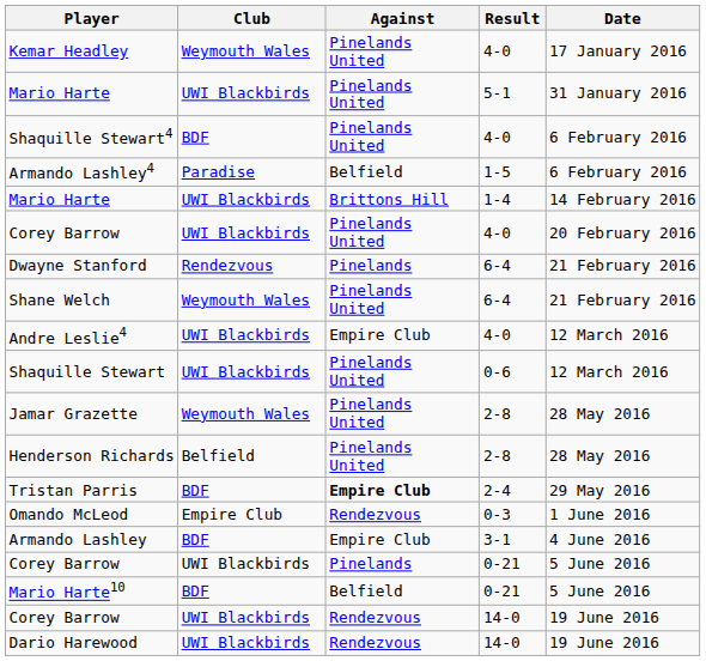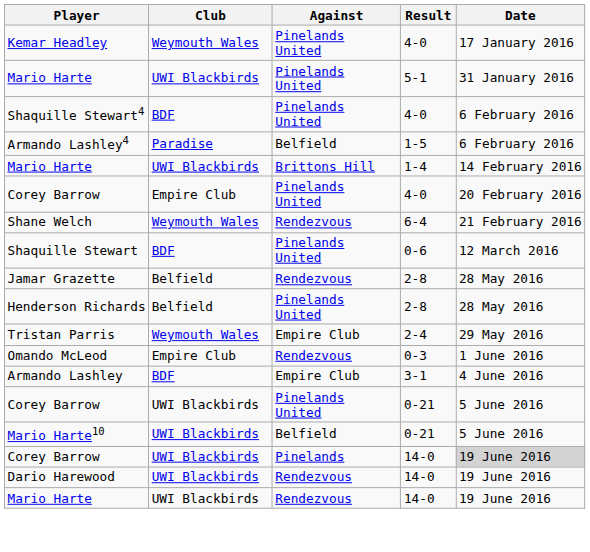 <table class="wikitable" align="center">
 <tr>
 <th>Player</th>
 <th width=120>Club</th>
 <th width=125>Against</th>
 <th width=50>Result</th>
 <th>Date</th>
 </tr>
 <tr>
 <td><a href='#'>Kemar Headley</a></td>
 <td><a href='#'>Weymouth Wales</a></td>
 <td><a href='#'>Pinelands United</a></td>
 <td>4-0</td>
 <td>17 January 2016</td>
 </tr>
 <tr>
 <td><a href='#'>Mario Harte</a></td>
 <td><a href='#'>UWI Blackbirds</a></td>
 <td><a href='#'>Pinelands United</a></td>
 <td>5-1</td>
 <td>31 January 2016</td>
 </tr>
 <tr>
 <td>Shaquille Stewart<sup>4</sup></td>
 <td><a href='#'>BDF</a></td>
 <td><a href='#'>Pinelands United</a></td>
 <td>4-0</td>
 <td>6 February 2016</td>
 </tr>
 <tr>
 <td>Armando Lashley<sup>4</sup></td>
 <td><a href='#'>Paradise</a></td>
 <td>Belfield</td>
 <td>1-5</td>
 <td>6 February 2016</td>
 </tr>
 <tr>
 <td><a href='#'>Mario Harte</a></td>
 <td><a href='#'>UWI Blackbirds</a></td>
 <td><a href='#'>Brittons Hill</a></td>
 <td>1-4</td>
 <td>14 February 2016</td>
 </tr>
 <tr>
 <td>Corey Barrow</td>
-<td><a href='#'>UWI Blackbirds</a></td>
+<td>Empire Club</td>
 <td><a href='#'>Pinelands United</a></td>
 <td>4-0</td>
 <td>20 February 2016</td>
 </tr>
 <tr>
-<td>Dwayne Stanford</td>
+<td>Shane Welch</td>
+<td><a href='#'>Weymouth Wales</a></td>
 <td><a href='#'>Rendezvous</a></td>
-<td><a href='#'>Pinelands</a></td>
 <td>6-4</td>
 <td>21 February 2016</td>
 </tr>
 <tr>
-<td>Shane Welch</td>
-<td><a href='#'>Weymouth Wales</a></td>
-<td><a href='#'>Pinelands United</a></td>
-<td>6-4</td>
-<td>21 February 2016</td>
-</tr>
-<tr>
-<td>Andre Leslie<sup>4</sup></td>
-<td><a href='#'>UWI Blackbirds</a></td>
-<td>Empire Club</td>
-<td>4-0</td>
-<td>12 March 2016</td>
-</tr>
-<tr>
 <td>Shaquille Stewart</td>
-<td><a href='#'>UWI Blackbirds</a></td>
+<td><a href='#'>BDF</a></td>
 <td><a href='#'>Pinelands United</a></td>
 <td>0-6</td>
 <td>12 March 2016</td>
 </tr>
 <tr>
 <td>Jamar Grazette</td>
-<td><a href='#'>Weymouth Wales</a></td>
-<td><a href='#'>Pinelands United</a></td>
+<td>Belfield</td>
+<td><a href='#'>Rendezvous</a></td>
 <td>2-8</td>
 <td>28 May 2016</td>
 </tr>
 <tr>
 <td>Henderson Richards</td>
 <td>Belfield</td>
 <td><a href='#'>Pinelands United</a></td>
 <td>2-8</td>
 <td>28 May 2016</td>
 </tr>
 <tr>
 <td>Tristan Parris</td>
-<td><a href='#'>BDF</a></td>
-<td><strong>Empire Club</strong></td>
+<td><a href='#'>Weymouth Wales</a></td>
+<td>Empire Club</td>
 <td>2-4</td>
 <td>29 May 2016</td>
 </tr>
 <tr>
 <td>Omando McLeod</td>
 <td>Empire Club</td>
 <td><a href='#'>Rendezvous</a></td>
 <td>0-3</td>
 <td>1 June 2016</td>
 </tr>
 <tr>
 <td>Armando Lashley</td>
 <td><a href='#'>BDF</a></td>
 <td>Empire Club</td>
 <td>3-1</td>
 <td>4 June 2016</td>
 </tr>
 <tr>
 <td>Corey Barrow</td>
 <td>UWI Blackbirds</td>
-<td><a href='#'>Pinelands</a></td>
+<td><a href='#'>Pinelands United</a></td>
 <td>0-21</td>
 <td>5 June 2016</td>
 </tr>
 <tr>
 <td><a href='#'>Mario Harte</a><sup>10</sup></td>
-<td><a href='#'>BDF</a></td>
+<td><a href='#'>UWI Blackbirds</a></td>
 <td>Belfield</td>
 <td>0-21</td>
 <td>5 June 2016</td>
 </tr>
 <tr>
 <td>Corey Barrow</td>
 <td><a href='#'>UWI Blackbirds</a></td>
-<td><a href='#'>Rendezvous</a></td>
+<td><a href='#'>Pinelands</a></td>
 <td>14-0</td>
-<td>19 June 2016</td>
+<td style="background: lightgrey;">19 June 2016</td>
 </tr>
 <tr>
 <td>Dario Harewood</td>
 <td><a href='#'>UWI Blackbirds</a></td>
 <td><a href='#'>Rendezvous</a></td>
 <td>14-0</td>
 <td>19 June 2016</td>
 </tr>
+<tr>
+<td><a href='#'>Mario Harte</a></td>
+<td>UWI Blackbirds</td>
+<td><a href='#'>Rendezvous</a></td>
+<td>14-0</td>
+<td>19 June 2016</td>
+</tr>
 </table>
